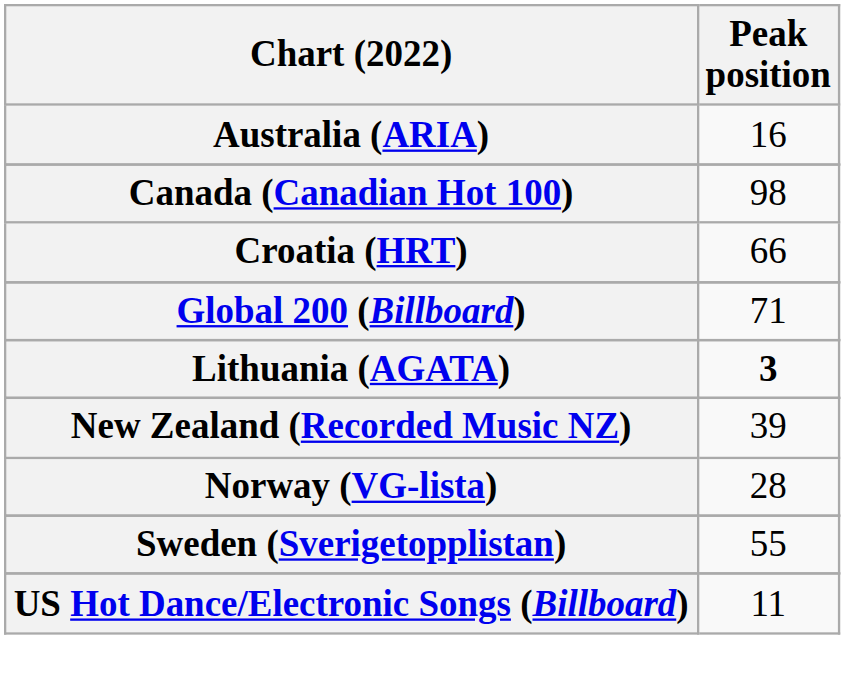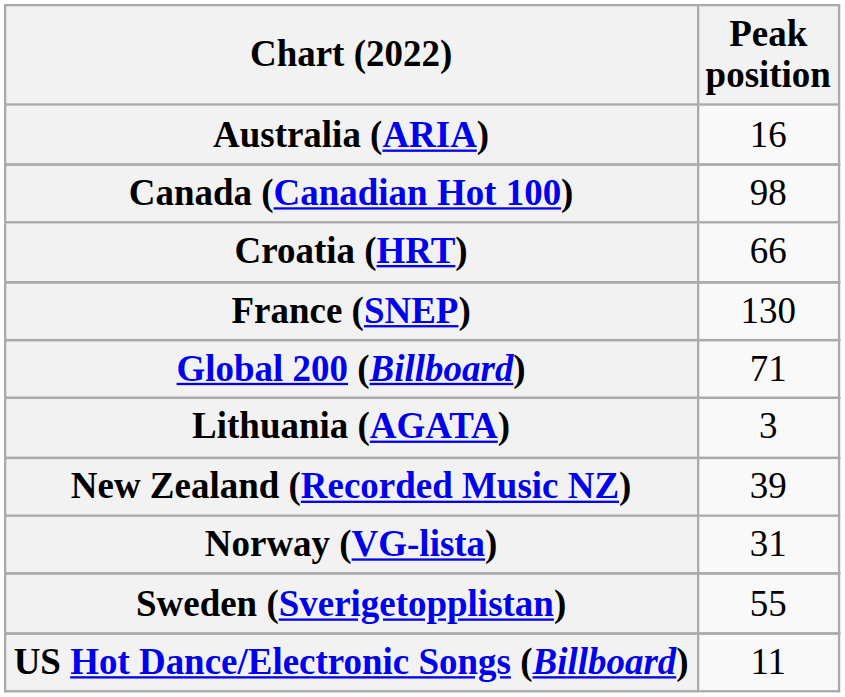 <table class="wikitable sortable plainrowheaders" style="text-align:center">
 <tr>
 <th scope="col">Chart (2022)</th>
 <th scope="col">Peak<br>position</th>
 </tr>
 <tr>
 <th scope="row">Australia (<a href='#'>ARIA</a>)</th>
 <td>16</td>
 </tr>
 <tr>
 </tr>
 <tr>
 <th scope="row">Canada (<a href='#'>Canadian Hot 100</a>)</th>
 <td>98</td>
 </tr>
 <tr>
 <th scope="row">Croatia (<a href='#'>HRT</a>)</th>
 <td>66</td>
 </tr>
 <tr>
 </tr>
 <tr>
 </tr>
 <tr>
+<th scope="row">France (<a href='#'>SNEP</a>)</th>
+<td>130</td>
+</tr>
+<tr>
 </tr>
 <tr>
 <th scope="row"><a href='#'>Global 200</a> (<em><a href='#'>Billboard</a></em>)</th>
 <td>71</td>
 </tr>
 <tr>
 </tr>
 <tr>
 <th scope="row">Lithuania (<a href='#'>AGATA</a>)</th>
-<td><strong>3</strong></td>
+<td>3</td>
 </tr>
 <tr>
 </tr>
 <tr>
 <th scope="row">New Zealand (<a href='#'>Recorded Music NZ</a>)</th>
 <td>39</td>
 </tr>
 <tr>
 <th scope="row">Norway (<a href='#'>VG-lista</a>)</th>
-<td>28</td>
+<td>31</td>
 </tr>
 <tr>
 </tr>
 <tr>
 </tr>
 <tr>
 </tr>
 <tr>
 <th scope="row">Sweden (<a href='#'>Sverigetopplistan</a>)</th>
 <td>55</td>
 </tr>
 <tr>
 </tr>
 <tr>
 </tr>
 <tr>
 </tr>
 <tr>
 <th scope="row">US <a href='#'>Hot Dance/Electronic Songs</a> (<em><a href='#'>Billboard</a></em>)</th>
 <td>11</td>
 </tr>
 </table>
